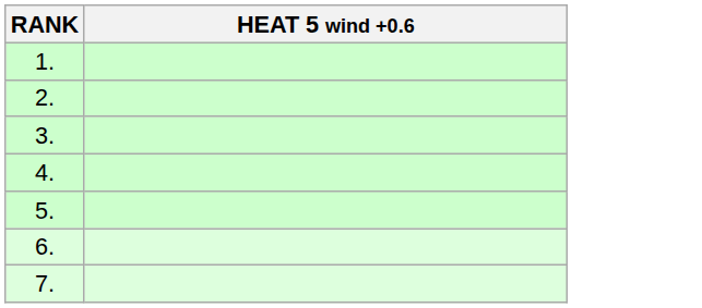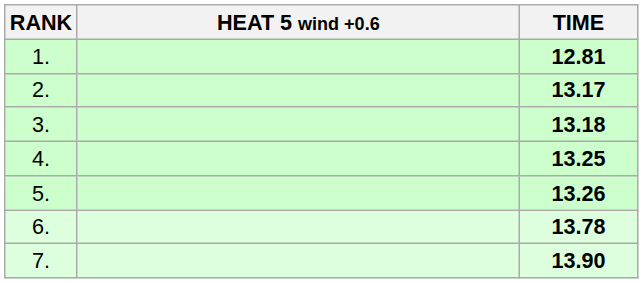 <table class="wikitable" style="border-collapse: collapse; font-size: 90%;">
 <tr>
 <th>RANK</th>
 <th style="width: 20em">HEAT 5 <small>wind +0.6</small></th>
+<th style="width: 5em">TIME</th>
 </tr>
 <tr style="background:#ccffcc;">
 <td align="center">1.</td>
 <td></td>
+<td align="center"><strong>12.81</strong></td>
 </tr>
 <tr style="background:#ccffcc;">
 <td align="center">2.</td>
 <td></td>
+<td align="center"><strong>13.17</strong></td>
 </tr>
 <tr style="background:#ccffcc;">
 <td align="center">3.</td>
 <td></td>
+<td align="center"><strong>13.18</strong></td>
 </tr>
 <tr style="background:#ccffcc;">
 <td align="center">4.</td>
 <td></td>
+<td align="center"><strong>13.25</strong></td>
 </tr>
 <tr style="background:#ccffcc;">
 <td align="center">5.</td>
 <td></td>
+<td align="center"><strong>13.26</strong></td>
 </tr>
 <tr style="background:#ddffdd;">
 <td align="center">6.</td>
 <td></td>
+<td align="center"><strong>13.78</strong></td>
 </tr>
 <tr style="background:#ddffdd;">
 <td align="center">7.</td>
 <td></td>
+<td align="center"><strong>13.90</strong></td>
 </tr>
 </table>
